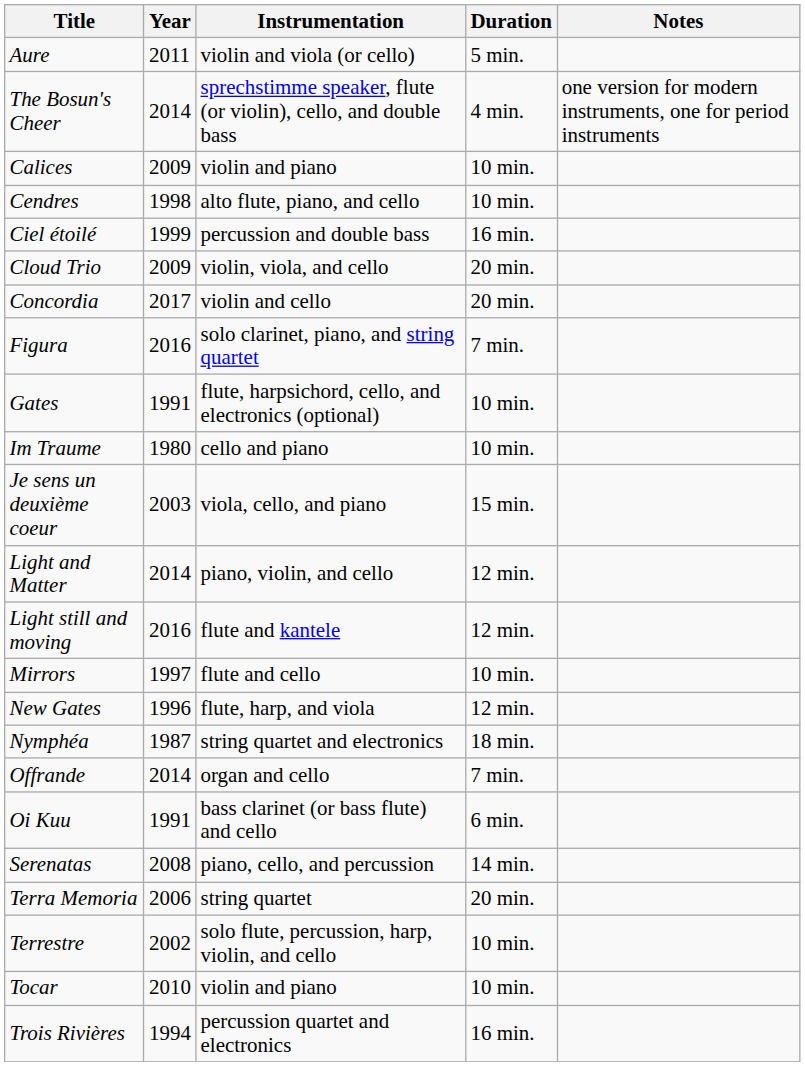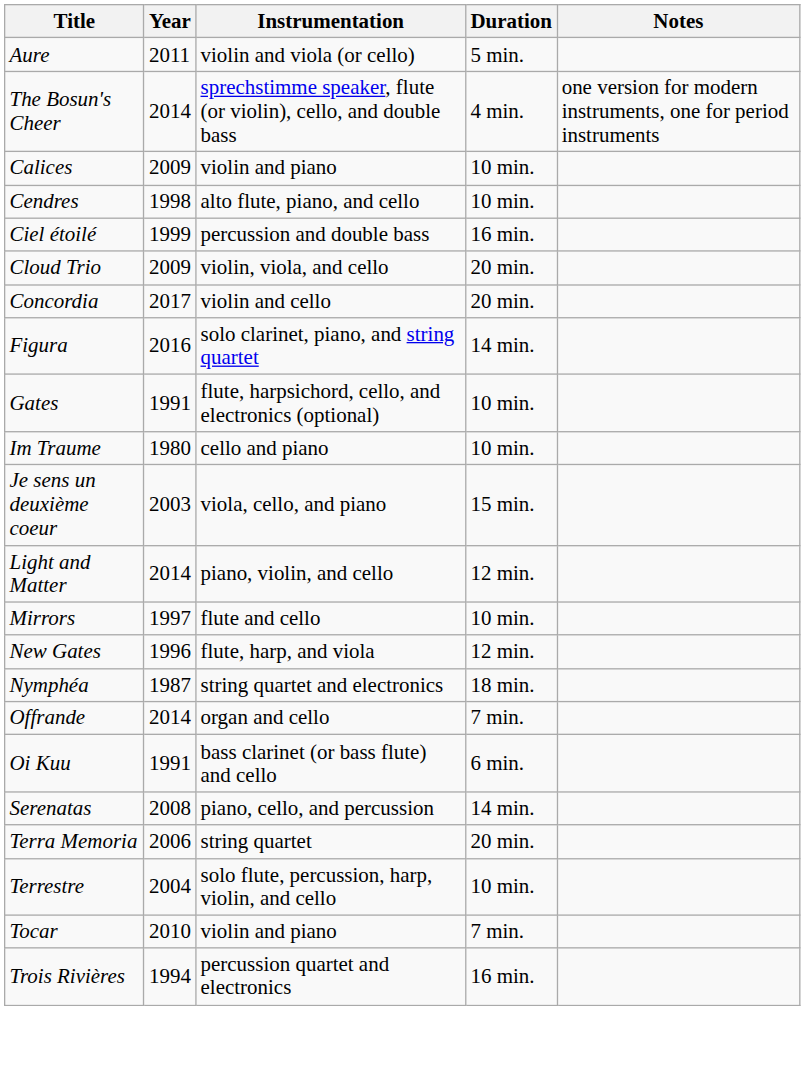 <table class="wikitable sortable">
 <tr>
 <th>Title</th>
 <th>Year</th>
 <th>Instrumentation</th>
 <th>Duration</th>
 <th>Notes</th>
 </tr>
 <tr>
 <td><em>Aure</em></td>
 <td>2011</td>
 <td>violin and viola (or cello)</td>
 <td>5 min.</td>
 <td></td>
 </tr>
 <tr>
 <td><em>The Bosun's Cheer</em></td>
 <td>2014</td>
 <td><a href='#'>sprechstimme speaker</a>, flute (or violin), cello, and double bass</td>
 <td>4 min.</td>
 <td>one version for modern instruments, one for period instruments</td>
 </tr>
 <tr>
 <td><em>Calices</em></td>
 <td>2009</td>
 <td>violin and piano</td>
 <td>10 min.</td>
 <td></td>
 </tr>
 <tr>
 <td><em>Cendres</em></td>
 <td>1998</td>
 <td>alto flute, piano, and cello</td>
 <td>10 min.</td>
 <td></td>
 </tr>
 <tr>
 <td><em>Ciel étoilé</em></td>
 <td>1999</td>
 <td>percussion and double bass</td>
 <td>16 min.</td>
 <td></td>
 </tr>
 <tr>
 <td><em>Cloud Trio</em></td>
 <td>2009</td>
 <td>violin, viola, and cello</td>
 <td>20 min.</td>
 <td></td>
 </tr>
 <tr>
 <td><em>Concordia</em></td>
 <td>2017</td>
 <td>violin and cello</td>
 <td>20 min.</td>
 <td></td>
 </tr>
 <tr>
 <td><em>Figura</em></td>
 <td>2016</td>
 <td>solo clarinet, piano, and <a href='#'>string quartet</a></td>
-<td>7 min.</td>
+<td>14 min.</td>
 <td></td>
 </tr>
 <tr>
 <td><em>Gates</em></td>
 <td>1991</td>
 <td>flute, harpsichord, cello, and electronics (optional)</td>
 <td>10 min.</td>
 <td></td>
 </tr>
 <tr>
 <td><em>Im Traume</em></td>
 <td>1980</td>
 <td>cello and piano</td>
 <td>10 min.</td>
 <td></td>
 </tr>
 <tr>
 <td><em>Je sens un deuxième coeur</em></td>
 <td>2003</td>
 <td>viola, cello, and piano</td>
 <td>15 min.</td>
 <td></td>
 </tr>
 <tr>
 <td><em>Light and Matter</em></td>
 <td>2014</td>
 <td>piano, violin, and cello</td>
-<td>12 min.</td>
-<td></td>
-</tr>
-<tr>
-<td><em>Light still and moving</em></td>
-<td>2016</td>
-<td>flute and <a href='#'>kantele</a></td>
 <td>12 min.</td>
 <td></td>
 </tr>
 <tr>
 <td><em>Mirrors</em></td>
 <td>1997</td>
 <td>flute and cello</td>
 <td>10 min.</td>
 <td></td>
 </tr>
 <tr>
 <td><em>New Gates</em></td>
 <td>1996</td>
 <td>flute, harp, and viola</td>
 <td>12 min.</td>
 <td></td>
 </tr>
 <tr>
 <td><em>Nymphéa</em></td>
 <td>1987</td>
 <td>string quartet and electronics</td>
 <td>18 min.</td>
 <td></td>
 </tr>
 <tr>
 <td><em>Offrande</em></td>
 <td>2014</td>
 <td>organ and cello</td>
 <td>7 min.</td>
 <td></td>
 </tr>
 <tr>
 <td><em>Oi Kuu</em></td>
 <td>1991</td>
 <td>bass clarinet (or bass flute) and cello</td>
 <td>6 min.</td>
 <td></td>
 </tr>
 <tr>
 <td><em>Serenatas</em></td>
 <td>2008</td>
 <td>piano, cello, and percussion</td>
 <td>14 min.</td>
 <td></td>
 </tr>
 <tr>
 <td><em>Terra Memoria</em></td>
 <td>2006</td>
 <td>string quartet</td>
 <td>20 min.</td>
 <td></td>
 </tr>
 <tr>
 <td><em>Terrestre</em></td>
-<td>2002</td>
+<td>2004</td>
 <td>solo flute, percussion, harp, violin, and cello</td>
 <td>10 min.</td>
 <td></td>
 </tr>
 <tr>
 <td><em>Tocar</em></td>
 <td>2010</td>
 <td>violin and piano</td>
-<td>10 min.</td>
+<td>7 min.</td>
 <td></td>
 </tr>
 <tr>
 <td><em>Trois Rivières</em></td>
 <td>1994</td>
 <td>percussion quartet and electronics</td>
 <td>16 min.</td>
 <td></td>
 </tr>
 </table>
